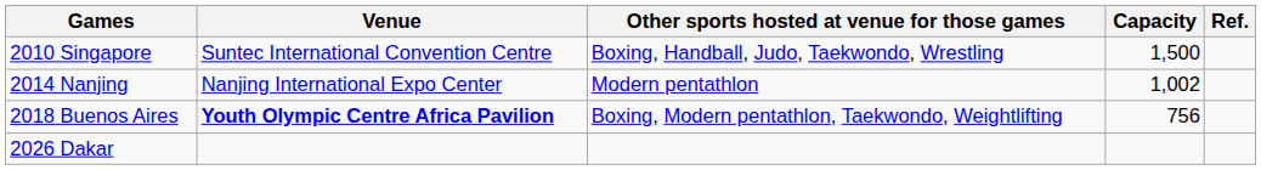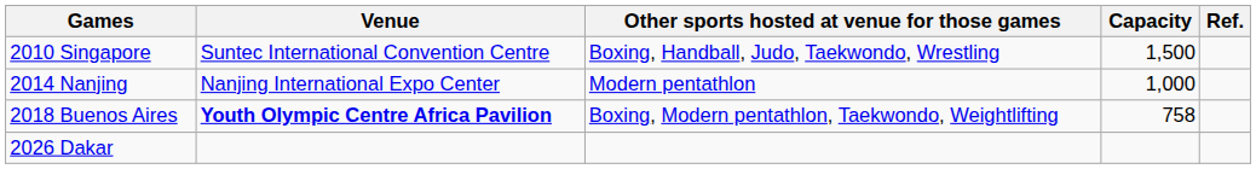 <table class="wikitable sortable" width="1000px">
 <tr>
 <th>Games</th>
 <th>Venue</th>
 <th>Other sports hosted at venue for those games</th>
 <th>Capacity</th>
 <th>Ref.</th>
 </tr>
 <tr>
 <td><a href='#'>2010 Singapore</a></td>
 <td><a href='#'>Suntec International Convention Centre</a></td>
 <td><a href='#'>Boxing</a>, <a href='#'>Handball</a>, <a href='#'>Judo</a>, <a href='#'>Taekwondo</a>, <a href='#'>Wrestling</a></td>
 <td align="right">1,500</td>
 <td align="center"></td>
 </tr>
 <tr>
 <td><a href='#'>2014 Nanjing</a></td>
 <td><a href='#'>Nanjing International Expo Center</a></td>
 <td><a href='#'>Modern pentathlon</a></td>
-<td align="right">1,002</td>
+<td align="right">1,000</td>
 <td align="center"></td>
 </tr>
 <tr>
 <td><a href='#'>2018 Buenos Aires</a></td>
 <td><strong><a href='#'>Youth Olympic Centre Africa Pavilion</a></strong></td>
 <td><a href='#'>Boxing</a>, <a href='#'>Modern pentathlon</a>, <a href='#'>Taekwondo</a>, <a href='#'>Weightlifting</a></td>
-<td align="right">756</td>
+<td align="right">758</td>
 <td align="center"></td>
 </tr>
 <tr>
 <td><a href='#'>2026 Dakar</a></td>
 <td></td>
 <td></td>
 <td align="right"></td>
 <td align=center></td>
 </tr>
 </table>
